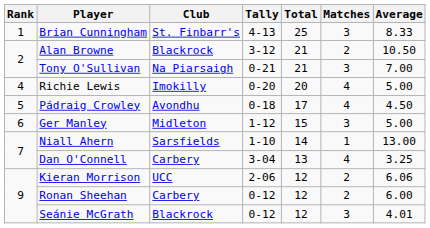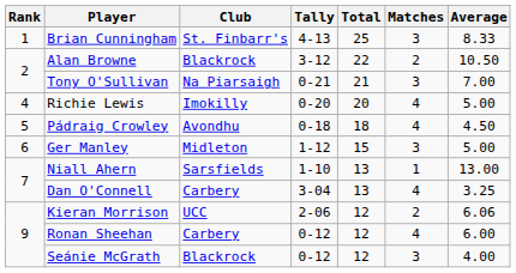 <table class="wikitable">
 <tr>
 <th>Rank</th>
 <th>Player</th>
 <th>Club</th>
 <th>Tally</th>
 <th>Total</th>
 <th>Matches</th>
 <th>Average</th>
 </tr>
 <tr>
 <td rowspan=1 align=center>1</td>
 <td><a href='#'>Brian Cunningham</a></td>
 <td><a href='#'>St. Finbarr's</a></td>
 <td align=center>4-13</td>
 <td align=center>25</td>
 <td align=center>3</td>
 <td align=center>8.33</td>
 </tr>
 <tr>
 <td rowspan=2 align=center>2</td>
 <td><a href='#'>Alan Browne</a></td>
 <td><a href='#'>Blackrock</a></td>
 <td align=center>3-12</td>
-<td align=center>21</td>
+<td align=center>22</td>
 <td align=center>2</td>
 <td align=center>10.50</td>
 </tr>
 <tr>
 <td><a href='#'>Tony O'Sullivan</a></td>
 <td><a href='#'>Na Piarsaigh</a></td>
 <td align=center>0-21</td>
 <td align=center>21</td>
 <td align=center>3</td>
 <td align=center>7.00</td>
 </tr>
 <tr>
 <td rowspan=1 align=center>4</td>
 <td>Richie Lewis</td>
 <td><a href='#'>Imokilly</a></td>
 <td align=center>0-20</td>
 <td align=center>20</td>
 <td align=center>4</td>
 <td align=center>5.00</td>
 </tr>
 <tr>
 <td rowspan=1 align=center>5</td>
 <td><a href='#'>Pádraig Crowley</a></td>
 <td><a href='#'>Avondhu</a></td>
 <td align=center>0-18</td>
-<td align=center>17</td>
+<td align=center>18</td>
 <td align=center>4</td>
 <td align=center>4.50</td>
 </tr>
 <tr>
 <td rowspan=1 align=center>6</td>
 <td><a href='#'>Ger Manley</a></td>
 <td><a href='#'>Midleton</a></td>
 <td align=center>1-12</td>
 <td align=center>15</td>
 <td align=center>3</td>
 <td align=center>5.00</td>
 </tr>
 <tr>
 <td rowspan=2 align=center>7</td>
 <td><a href='#'>Niall Ahern</a></td>
 <td><a href='#'>Sarsfields</a></td>
 <td align=center>1-10</td>
-<td align=center>14</td>
+<td align=center>13</td>
 <td align=center>1</td>
 <td align=center>13.00</td>
 </tr>
 <tr>
 <td><a href='#'>Dan O'Connell</a></td>
 <td><a href='#'>Carbery</a></td>
 <td align=center>3-04</td>
 <td align=center>13</td>
 <td align=center>4</td>
 <td align=center>3.25</td>
 </tr>
 <tr>
 <td rowspan=3 align=center>9</td>
 <td><a href='#'>Kieran Morrison</a></td>
 <td><a href='#'>UCC</a></td>
 <td align=center>2-06</td>
 <td align=center>12</td>
 <td align=center>2</td>
 <td align=center>6.06</td>
 </tr>
 <tr>
 <td><a href='#'>Ronan Sheehan</a></td>
 <td><a href='#'>Carbery</a></td>
 <td align=center>0-12</td>
 <td align=center>12</td>
-<td align=center>2</td>
+<td align=center>4</td>
 <td align=center>6.00</td>
 </tr>
 <tr>
 <td><a href='#'>Seánie McGrath</a></td>
 <td><a href='#'>Blackrock</a></td>
 <td align=center>0-12</td>
 <td align=center>12</td>
 <td align=center>3</td>
-<td align=center>4.01</td>
+<td align=center>4.00</td>
 </tr>
 </table>
